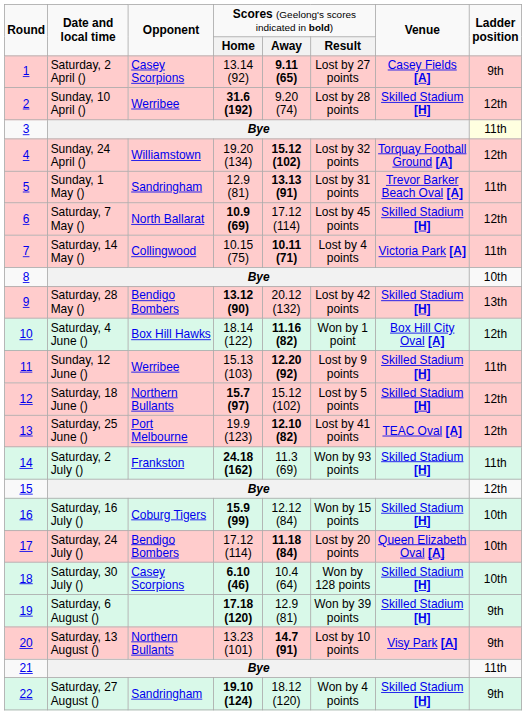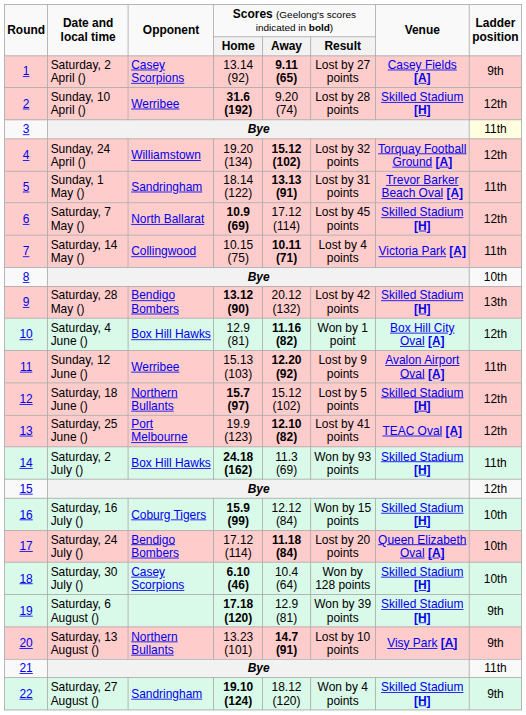 <table class="wikitable" style="font-size:90%; text-align:center; width: 100%; margin-left: auto; margin-right: auto;">
 <tr>
 <td rowspan=2><strong>Round</strong></td>
 <td rowspan=2><strong>Date and local time</strong></td>
 <td rowspan=2><strong>Opponent</strong></td>
 <td colspan=3><strong>Scores</strong> <small>(Geelong's scores indicated in <strong>bold</strong>)</small></td>
 <td rowspan=2><strong>Venue</strong></td>
 <td rowspan=2><strong>Ladder<br>position</strong></td>
 </tr>
 <tr>
 <th>Home</th>
 <th>Away</th>
 <th>Result</th>
 </tr>
 <tr style="background:#fcc;">
 <td><a href='#'>1</a></td>
 <td align=left>Saturday, 2 April ()</td>
 <td align=left><a href='#'>Casey Scorpions</a></td>
 <td>13.14 (92)</td>
 <td><strong>9.11 (65)</strong></td>
 <td>Lost by 27 points</td>
 <td><a href='#'>Casey Fields</a> <span></span><a href='#'><strong>[A]</strong></a></td>
 <td>9th</td>
 </tr>
 <tr style="background:#fcc;">
 <td><a href='#'>2</a></td>
 <td align=left>Sunday, 10 April ()</td>
 <td align=left><a href='#'>Werribee</a></td>
 <td><strong>31.6 (192)</strong></td>
 <td>9.20 (74)</td>
 <td>Lost by 28 points</td>
 <td><a href='#'>Skilled Stadium</a> <span></span><a href='#'><strong>[H]</strong></a></td>
 <td>12th</td>
 </tr>
 <tr>
 <td><a href='#'>3</a></td>
 <th colspan=6><span><em>Bye</em></span></th>
 <td style="background: lightyellow;">11th</td>
 </tr>
 <tr style="background:#fcc;">
 <td><a href='#'>4</a></td>
 <td align=left>Sunday, 24 April ()</td>
 <td align=left><a href='#'>Williamstown</a></td>
 <td>19.20 (134)</td>
 <td><strong>15.12 (102)</strong></td>
 <td>Lost by 32 points</td>
 <td><a href='#'>Torquay Football Ground</a> <span></span><a href='#'><strong>[A]</strong></a></td>
 <td>12th</td>
 </tr>
 <tr style="background:#fcc;">
 <td><a href='#'>5</a></td>
 <td align=left>Sunday, 1 May ()</td>
 <td align=left><a href='#'>Sandringham</a></td>
-<td>12.9 (81)</td>
+<td>18.14 (122)</td>
 <td><strong>13.13 (91)</strong></td>
 <td>Lost by 31 points</td>
 <td><a href='#'>Trevor Barker Beach Oval</a> <span></span><a href='#'><strong>[A]</strong></a></td>
 <td>11th</td>
 </tr>
 <tr style="background:#fcc;">
 <td><a href='#'>6</a></td>
 <td align=left>Saturday, 7 May ()</td>
 <td align=left><a href='#'>North Ballarat</a></td>
 <td><strong>10.9 (69)</strong></td>
 <td>17.12 (114)</td>
 <td>Lost by 45 points</td>
 <td><a href='#'>Skilled Stadium</a> <span></span><a href='#'><strong>[H]</strong></a></td>
 <td>12th</td>
 </tr>
 <tr style="background:#fcc;">
 <td><a href='#'>7</a></td>
 <td align=left>Saturday, 14 May ()</td>
 <td align=left><a href='#'>Collingwood</a></td>
 <td>10.15 (75)</td>
 <td><strong>10.11 (71)</strong></td>
 <td>Lost by 4 points</td>
 <td><a href='#'>Victoria Park</a> <span></span><a href='#'><strong>[A]</strong></a></td>
 <td>11th</td>
 </tr>
 <tr>
 <td><a href='#'>8</a></td>
 <th colspan=6><span><em>Bye</em></span></th>
 <td>10th</td>
 </tr>
 <tr style="background:#fcc;">
 <td><a href='#'>9</a></td>
 <td align=left>Saturday, 28 May ()</td>
 <td align=left><a href='#'>Bendigo Bombers</a></td>
 <td><strong>13.12 (90)</strong></td>
 <td>20.12 (132)</td>
 <td>Lost by 42 points</td>
 <td><a href='#'>Skilled Stadium</a> <span></span><a href='#'><strong>[H]</strong></a></td>
 <td>13th</td>
 </tr>
 <tr style="background:#d9f9e9;">
 <td><a href='#'>10</a></td>
 <td align=left>Saturday, 4 June ()</td>
 <td align=left><a href='#'>Box Hill Hawks</a></td>
-<td>18.14 (122)</td>
+<td>12.9 (81)</td>
 <td><strong>11.16 (82)</strong></td>
 <td>Won by 1 point</td>
 <td><a href='#'>Box Hill City Oval</a> <span></span><a href='#'><strong>[A]</strong></a></td>
 <td>12th</td>
 </tr>
 <tr style="background:#fcc;">
 <td><a href='#'>11</a></td>
 <td align=left>Sunday, 12 June ()</td>
 <td align=left><a href='#'>Werribee</a></td>
 <td>15.13 (103)</td>
 <td><strong>12.20 (92)</strong></td>
 <td>Lost by 9 points</td>
-<td><a href='#'>Skilled Stadium</a> <span></span><a href='#'><strong>[H]</strong></a></td>
+<td><a href='#'>Avalon Airport Oval</a> <span></span><a href='#'><strong>[A]</strong></a></td>
 <td>11th</td>
 </tr>
 <tr style="background:#fcc;">
 <td><a href='#'>12</a></td>
 <td align=left>Saturday, 18 June ()</td>
 <td align=left><a href='#'>Northern Bullants</a></td>
 <td><strong>15.7 (97)</strong></td>
 <td>15.12 (102)</td>
 <td>Lost by 5 points</td>
 <td><a href='#'>Skilled Stadium</a> <span></span><a href='#'><strong>[H]</strong></a></td>
 <td>12th</td>
 </tr>
 <tr style="background:#fcc;">
 <td><a href='#'>13</a></td>
 <td align=left>Saturday, 25 June ()</td>
 <td align=left><a href='#'>Port Melbourne</a></td>
 <td>19.9 (123)</td>
 <td><strong>12.10 (82)</strong></td>
 <td>Lost by 41 points</td>
 <td><a href='#'>TEAC Oval</a> <span></span><a href='#'><strong>[A]</strong></a></td>
 <td>12th</td>
 </tr>
 <tr style="background:#d9f9e9;">
 <td><a href='#'>14</a></td>
 <td align=left>Saturday, 2 July ()</td>
-<td align=left><a href='#'>Frankston</a></td>
+<td align=left><a href='#'>Box Hill Hawks</a></td>
 <td><strong>24.18 (162)</strong></td>
 <td>11.3 (69)</td>
 <td>Won by 93 points</td>
 <td><a href='#'>Skilled Stadium</a> <span></span><a href='#'><strong>[H]</strong></a></td>
 <td>11th</td>
 </tr>
 <tr>
 <td><a href='#'>15</a></td>
 <th colspan=6><span><em>Bye</em></span></th>
 <td>12th</td>
 </tr>
 <tr style="background:#d9f9e9;">
 <td><a href='#'>16</a></td>
 <td align=left>Saturday, 16 July ()</td>
 <td align=left><a href='#'>Coburg Tigers</a></td>
 <td><strong>15.9 (99)</strong></td>
 <td>12.12 (84)</td>
 <td>Won by 15 points</td>
 <td><a href='#'>Skilled Stadium</a> <span></span><a href='#'><strong>[H]</strong></a></td>
 <td>10th</td>
 </tr>
 <tr style="background:#fcc;">
 <td><a href='#'>17</a></td>
 <td align=left>Saturday, 24 July ()</td>
 <td align=left><a href='#'>Bendigo Bombers</a></td>
 <td>17.12 (114)</td>
 <td><strong>11.18 (84)</strong></td>
 <td>Lost by 20 points</td>
 <td><a href='#'>Queen Elizabeth Oval</a> <span></span><a href='#'><strong>[A]</strong></a></td>
 <td>10th</td>
 </tr>
 <tr style="background:#d9f9e9;">
 <td><a href='#'>18</a></td>
 <td align=left>Saturday, 30 July ()</td>
 <td align=left><a href='#'>Casey Scorpions</a></td>
 <td><strong>6.10 (46)</strong></td>
 <td>10.4 (64)</td>
 <td>Won by 128 points</td>
 <td><a href='#'>Skilled Stadium</a> <span></span><a href='#'><strong>[H]</strong></a></td>
 <td>10th</td>
 </tr>
 <tr style="background:#d9f9e9;">
 <td><a href='#'>19</a></td>
 <td align=left>Saturday, 6 August ()</td>
 <td align=left></td>
 <td><strong>17.18 (120)</strong></td>
 <td>12.9 (81)</td>
 <td>Won by 39 points</td>
 <td><a href='#'>Skilled Stadium</a> <span></span><a href='#'><strong>[H]</strong></a></td>
 <td>9th</td>
 </tr>
 <tr style="background:#fcc;">
 <td><a href='#'>20</a></td>
 <td align=left>Saturday, 13 August ()</td>
 <td align=left><a href='#'>Northern Bullants</a></td>
 <td>13.23 (101)</td>
 <td><strong>14.7 (91)</strong></td>
 <td>Lost by 10 points</td>
 <td><a href='#'>Visy Park</a> <span></span><a href='#'><strong>[A]</strong></a></td>
 <td>9th</td>
 </tr>
 <tr>
 <td><a href='#'>21</a></td>
 <th colspan=6><span><em>Bye</em></span></th>
 <td>11th</td>
 </tr>
 <tr style="background:#d9f9e9;">
 <td><a href='#'>22</a></td>
 <td align=left>Saturday, 27 August ()</td>
 <td align=left><a href='#'>Sandringham</a></td>
 <td><strong>19.10 (124)</strong></td>
 <td>18.12 (120)</td>
 <td>Won by 4 points</td>
 <td><a href='#'>Skilled Stadium</a> <span></span><a href='#'><strong>[H]</strong></a></td>
 <td>9th</td>
 </tr>
 </table>
